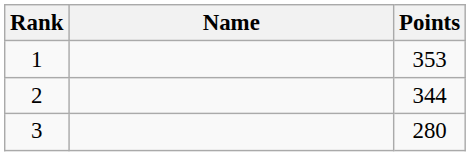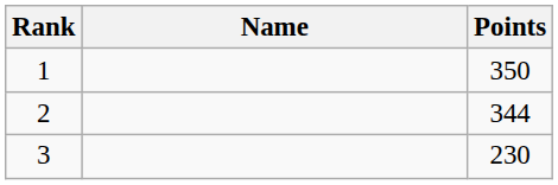 <table class="wikitable" border="1" style="text-align:center">
 <tr>
 <th width=30>Rank</th>
 <th width=220>Name</th>
 <th width=25>Points</th>
 </tr>
 <tr>
 <td>1</td>
 <td align="left"></td>
-<td>353</td>
+<td>350</td>
 </tr>
 <tr>
 <td>2</td>
 <td align="left"></td>
 <td>344</td>
 </tr>
 <tr>
 <td>3</td>
 <td align="left"></td>
-<td>280</td>
+<td>230</td>
 </tr>
 </table>
